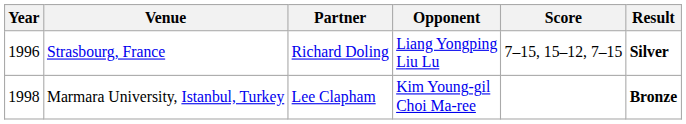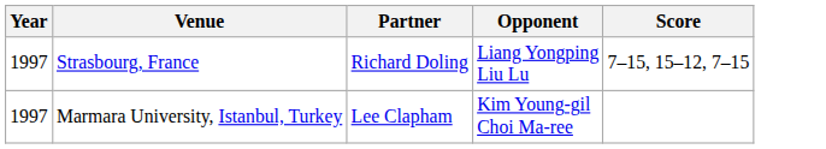 <table class="sortable wikitable" style="font-size: 90%;">
 <tr>
 <th>Year</th>
 <th>Venue</th>
 <th>Partner</th>
 <th>Opponent</th>
 <th>Score</th>
-<th>Result</th>
 </tr>
 <tr style="background:white">
-<td align="center">1996</td>
+<td align="center">1997</td>
 <td align="left"><a href='#'>Strasbourg, France</a></td>
 <td align="left"> <a href='#'>Richard Doling</a></td>
 <td align="left"> <a href='#'>Liang Yongping</a> <br>  <a href='#'>Liu Lu</a></td>
 <td align="left">7–15, 15–12, 7–15</td>
-<td style="text-align:left; background:white"> <strong>Silver</strong></td>
 </tr>
 <tr style="background:white">
-<td align="center">1998</td>
+<td align="center">1997</td>
 <td align="left">Marmara University, <a href='#'>Istanbul, Turkey</a></td>
 <td align="left"> <a href='#'>Lee Clapham</a></td>
 <td align="left"> <a href='#'>Kim Young-gil</a> <br>  <a href='#'>Choi Ma-ree</a></td>
 <td align="left"></td>
-<td style="text-align:left; background:white"> <strong>Bronze</strong></td>
 </tr>
 </table>
